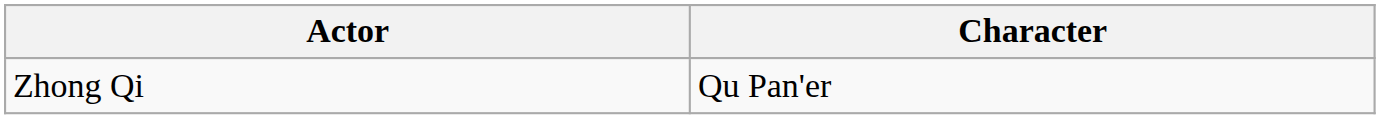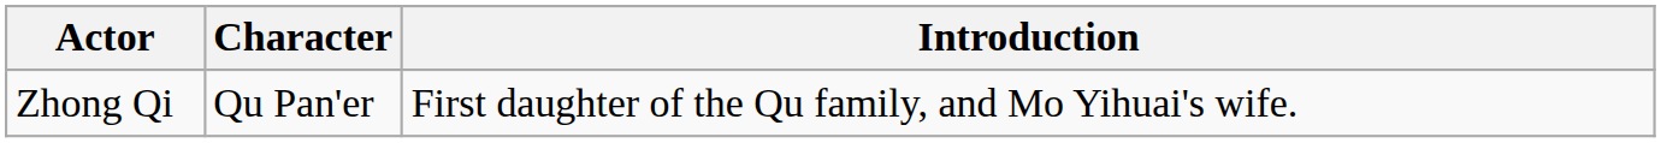 <table class="wikitable">
 <tr>
 <th style="width:12%">Actor</th>
 <th style="width:12%">Character</th>
+<th>Introduction</th>
 </tr>
 <tr>
 <td>Zhong Qi</td>
 <td>Qu Pan'er</td>
+<td>First daughter of the Qu family, and Mo Yihuai's wife.</td>
 </tr>
 </table>
